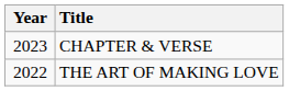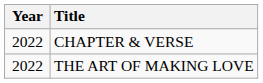 <table class="wikitable">
 <tr>
 <th style="vertical-align:top; text-align:center; width:40px;">Year</th>
 <th style="text-align:left; vertical-align:top;">Title</th>
 </tr>
 <tr>
-<td style="text-align:center;">2023</td>
+<td style="text-align:center;">2022</td>
 <td style="text-align:left; vertical-align:top;">CHAPTER & VERSE</td>
 </tr>
 <tr>
 <td style="text-align:center;">2022</td>
 <td style="text-align:left; vertical-align:top;">THE ART OF MAKING LOVE</td>
 </tr>
 </table>
